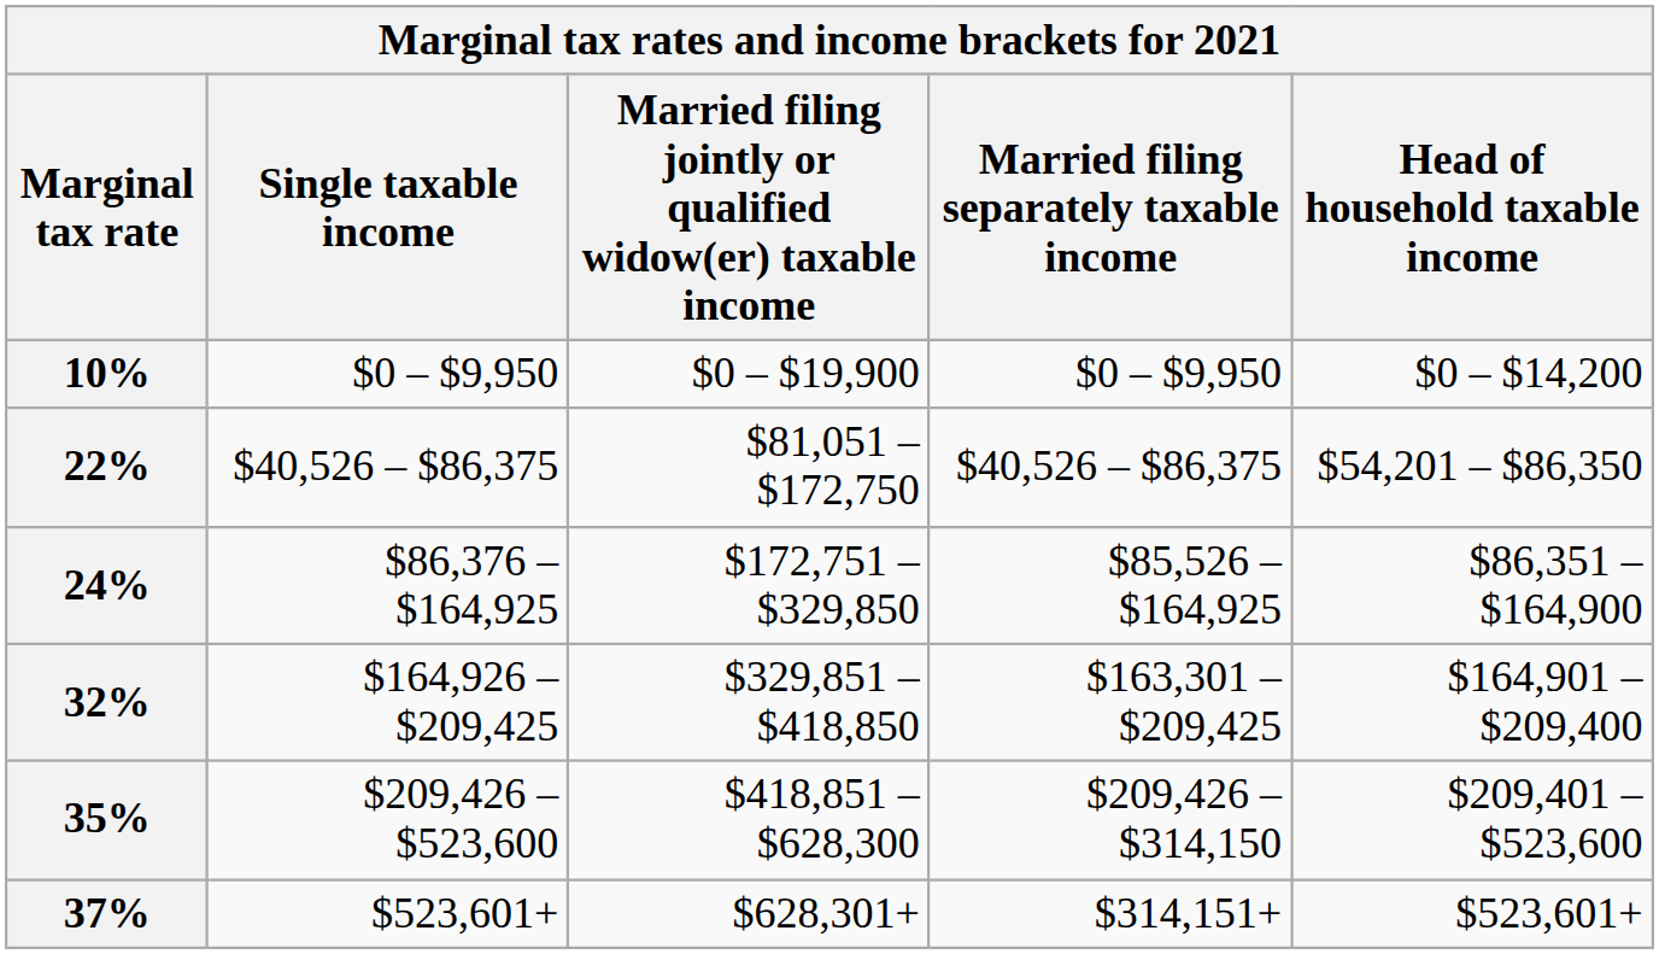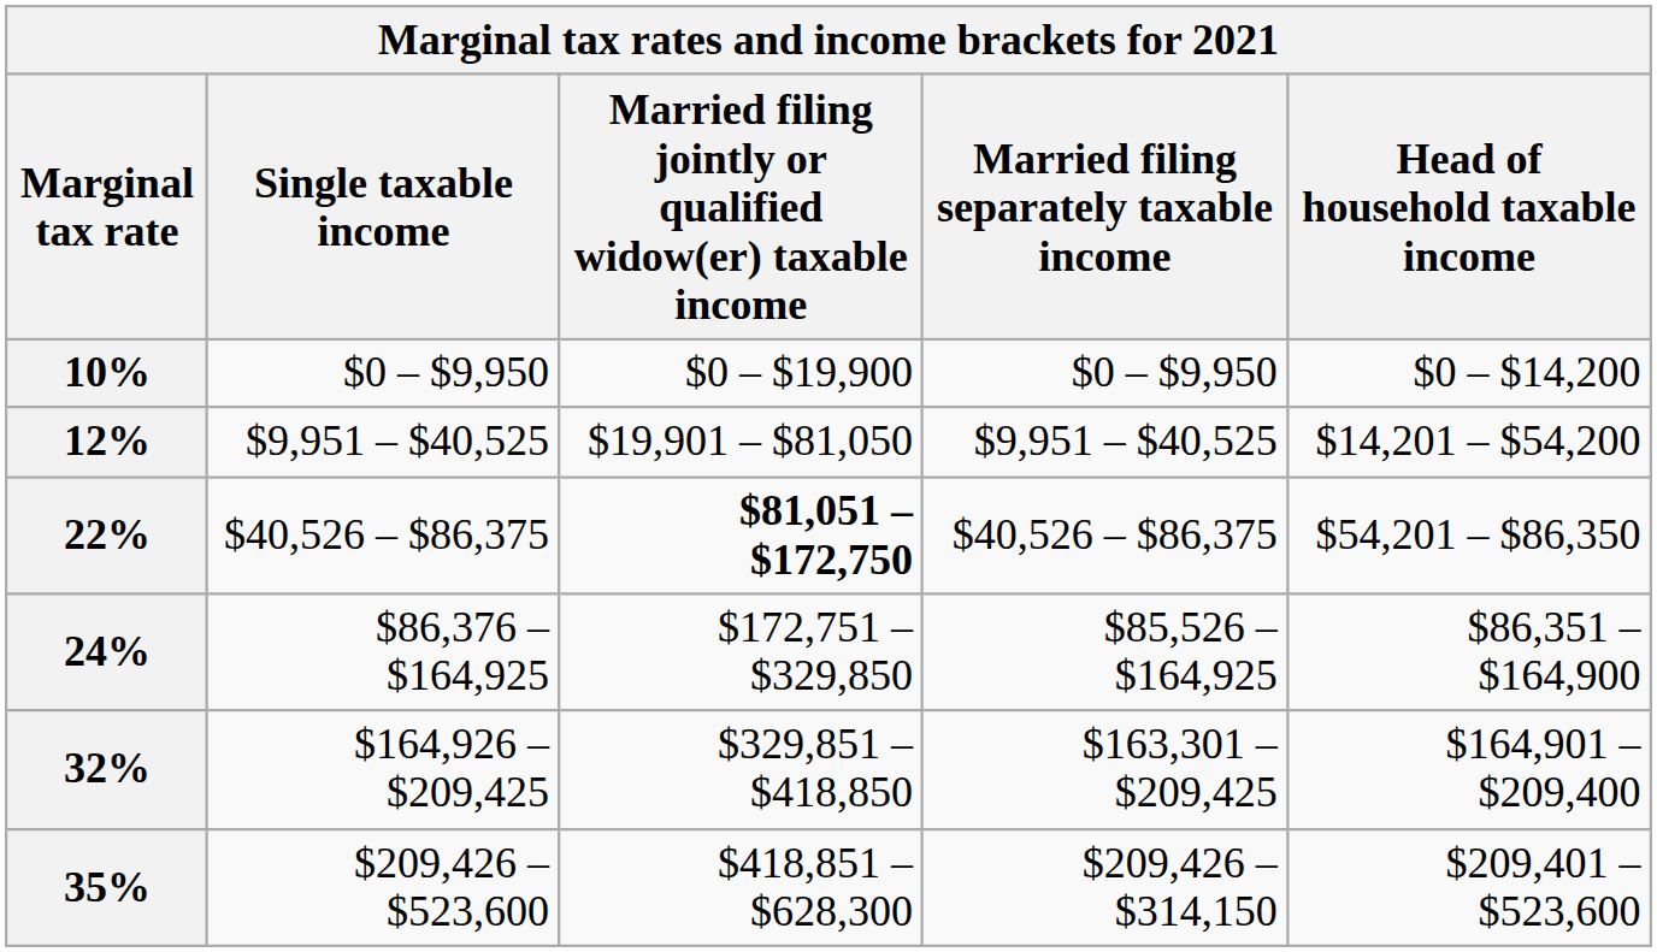 <table class="wikitable collapsible collapsed" style="text-align:right" style="margin:0 0 1em 1em; font-size: 90%">
 <tr>
 <th colspan=5>Marginal tax rates and income brackets for 2021</th>
 </tr>
 <tr>
 <th width="70">Marginal tax rate</th>
 <th width="180">Single taxable income</th>
 <th width="180">Married filing jointly or qualified widow(er) taxable income</th>
 <th width="180">Married filing separately taxable income</th>
 <th width="180">Head of household taxable income</th>
 </tr>
 <tr>
 <th>10%</th>
 <td>$0 – $9,950</td>
 <td>$0 – $19,900</td>
 <td>$0 – $9,950</td>
 <td>$0 – $14,200</td>
 </tr>
 <tr>
+<th>12%</th>
+<td>$9,951 – $40,525</td>
+<td>$19,901 – $81,050</td>
+<td>$9,951 – $40,525</td>
+<td>$14,201 – $54,200</td>
+</tr>
+<tr>
 <th>22%</th>
 <td>$40,526 – $86,375</td>
-<td>$81,051 – $172,750</td>
+<td><strong>$81,051 – $172,750</strong></td>
 <td>$40,526 – $86,375</td>
 <td>$54,201 – $86,350</td>
 </tr>
 <tr>
 <th>24%</th>
 <td>$86,376 – $164,925</td>
 <td>$172,751 – $329,850</td>
 <td>$85,526 – $164,925</td>
 <td>$86,351 – $164,900</td>
 </tr>
 <tr>
 <th>32%</th>
 <td>$164,926 – $209,425</td>
 <td>$329,851 – $418,850</td>
 <td>$163,301 – $209,425</td>
 <td>$164,901 – $209,400</td>
 </tr>
 <tr>
 <th>35%</th>
 <td>$209,426 – $523,600</td>
 <td>$418,851 – $628,300</td>
 <td>$209,426 – $314,150</td>
 <td>$209,401 – $523,600</td>
 </tr>
-<tr>
-<th>37%</th>
-<td>$523,601+</td>
-<td>$628,301+</td>
-<td>$314,151+</td>
-<td>$523,601+</td>
-</tr>
 </table>
